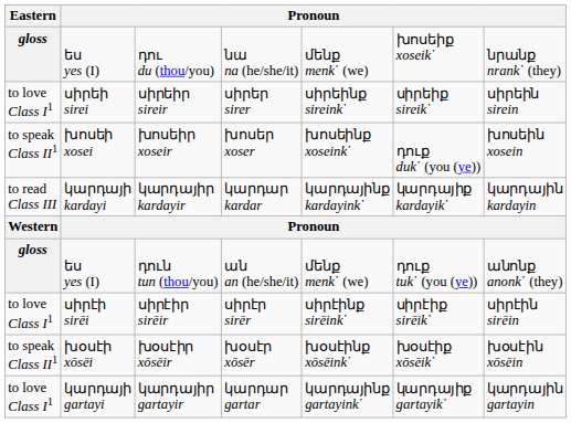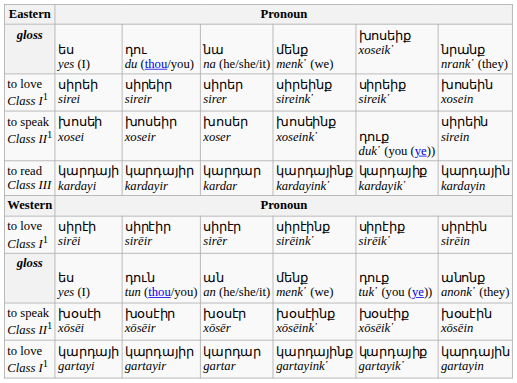 <table class="wikitable">
 <tr valign=top>
 <th>Eastern</th>
 <th colspan=6>Pronoun</th>
 </tr>
 <tr valign=top>
 <th><em>gloss</em></th>
 <td><br>ես<br><em>yes</em> (I)</td>
 <td><br>դու<br><em>du</em> (<a href='#'>thou</a>/you)</td>
 <td><br>նա<br><em>na</em> (he/she/it)</td>
 <td><br>մենք<br><em>menk῾</em> (we)</td>
 <td>խոսեիք<br><em>xoseik῾</em></td>
 <td><br>նրանք<br><em>nrank῾</em> (they)</td>
 </tr>
 <tr valign=top>
 <td>to love<br><em>Class I</em><sup>1</sup></td>
 <td>սիրեի<br><em>sirei</em></td>
 <td>սիրեիր<br><em>sireir</em></td>
 <td>սիրեր<br><em>sirer</em></td>
 <td>սիրեինք<br><em>sireink῾</em></td>
 <td>սիրեիք<br><em>sireik῾</em></td>
-<td>սիրեին<br><em>sirein</em></td>
+<td>խոսեին<br><em>xosein</em></td>
 </tr>
 <tr valign=top>
 <td>to speak<br><em>Class II</em><sup>1</sup></td>
 <td>խոսեի<br><em>xosei</em></td>
 <td>խոսեիր<br><em>xoseir</em></td>
 <td>խոսեր<br><em>xoser</em></td>
 <td>խոսեինք<br><em>xoseink῾</em></td>
 <td><br>դուք<br><em>duk῾</em> (you (<a href='#'>ye</a>))</td>
-<td>խոսեին<br><em>xosein</em></td>
+<td>սիրեին<br><em>sirein</em></td>
 </tr>
 <tr valign=top>
 <td>to read<br><em>Class III</em></td>
 <td>կարդայի<br><em>kardayi</em></td>
 <td>կարդայիր<br><em>kardayir</em></td>
 <td>կարդար<br><em>kardar</em></td>
 <td>կարդայինք<br><em>kardayink῾</em></td>
 <td>կարդայիք<br><em>kardayik῾</em></td>
 <td>կարդային<br><em>kardayin</em></td>
 </tr>
 <tr valign=top>
 <th>Western</th>
 <th colspan=6>Pronoun</th>
 </tr>
 <tr valign=top>
+<td>to love<br><em>Class I</em><sup>1</sup></td>
+<td>սիրէի<br><em>sirēi</em></td>
+<td>սիրէիր<br><em>sirēir</em></td>
+<td>սիրէր<br><em>sirēr</em></td>
+<td>սիրէինք<br><em>sirēink῾</em></td>
+<td>սիրէիք<br><em>sirēik῾</em></td>
+<td>սիրէին<br><em>sirēin</em></td>
+</tr>
+<tr valign=top>
 <th><em>gloss</em></th>
 <td><br>ես<br><em>yes</em> (I)</td>
 <td><br>դուն<br><em>tun</em> (<a href='#'>thou</a>/you)</td>
 <td><br>ան<br><em>an</em> (he/she/it)</td>
 <td><br>մենք<br><em>menk῾</em> (we)</td>
 <td><br>դուք<br><em>tuk῾</em> (you (<a href='#'>ye</a>))</td>
 <td><br>անոնք<br><em>anonk῾</em> (they)</td>
-</tr>
-<tr valign=top>
-<td>to love<br><em>Class I</em><sup>1</sup></td>
-<td>սիրէի<br><em>sirēi</em></td>
-<td>սիրէիր<br><em>sirēir</em></td>
-<td>սիրէր<br><em>sirēr</em></td>
-<td>սիրէինք<br><em>sirēink῾</em></td>
-<td>սիրէիք<br><em>sirēik῾</em></td>
-<td>սիրէին<br><em>sirēin</em></td>
 </tr>
 <tr valign=top>
 <td>to speak<br><em>Class II</em><sup>1</sup></td>
 <td>խօսէի<br><em>xōsēi</em></td>
 <td>խօսէիր<br><em>xōsēir</em></td>
 <td>խօսէր<br><em>xōsēr</em></td>
 <td>խօսէինք<br><em>xōsēink῾</em></td>
 <td>խօսէիք<br><em>xōsēik῾</em></td>
 <td>խօսէին<br><em>xōsēin</em></td>
 </tr>
 <tr valign=top>
 <td>to love<br><em>Class I</em><sup>1</sup></td>
 <td>կարդայի<br><em>gartayi</em></td>
 <td>կարդայիր<br><em>gartayir</em></td>
 <td>կարդար<br><em>gartar</em></td>
 <td>կարդայինք<br><em>gartayink῾</em></td>
 <td>կարդայիք<br><em>gartayik῾</em></td>
 <td>կարդային<br><em>gartayin</em></td>
 </tr>
 </table>
